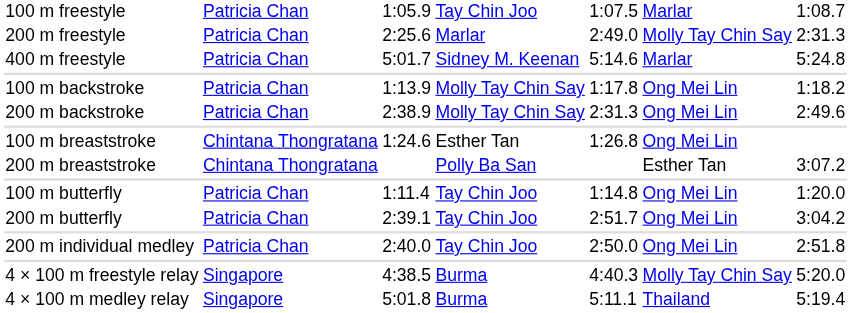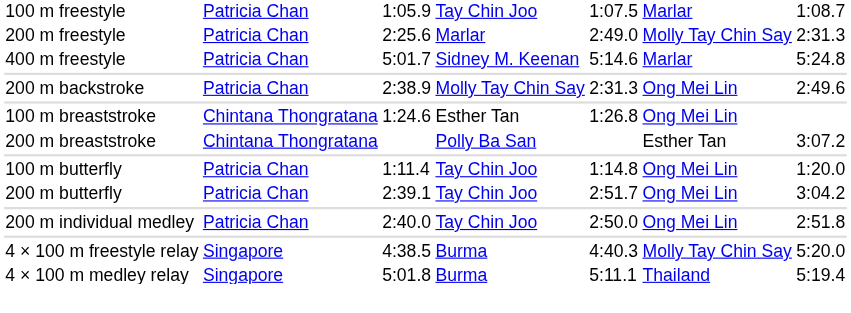 <table>
 <tr>
 <td>100 m freestyle</td>
 <td> <a href='#'>Patricia Chan</a></td>
 <td>1:05.9</td>
 <td> <a href='#'>Tay Chin Joo</a></td>
 <td>1:07.5</td>
 <td> <a href='#'>Marlar</a></td>
 <td>1:08.7</td>
 </tr>
 <tr>
 <td>200 m freestyle</td>
 <td> <a href='#'>Patricia Chan</a></td>
 <td>2:25.6</td>
 <td> <a href='#'>Marlar</a></td>
 <td>2:49.0</td>
 <td> <a href='#'>Molly Tay Chin Say</a></td>
 <td>2:31.3</td>
 </tr>
 <tr>
 <td>400 m freestyle</td>
 <td> <a href='#'>Patricia Chan</a></td>
 <td>5:01.7</td>
 <td> <a href='#'>Sidney M. Keenan</a></td>
 <td>5:14.6</td>
 <td> <a href='#'>Marlar</a></td>
 <td>5:24.8</td>
 </tr>
 <tr bgcolor=#DDDDDD>
 <td colspan=7></td>
-</tr>
-<tr>
-<td>100 m backstroke</td>
-<td> <a href='#'>Patricia Chan</a></td>
-<td>1:13.9</td>
-<td> <a href='#'>Molly Tay Chin Say</a></td>
-<td>1:17.8</td>
-<td> <a href='#'>Ong Mei Lin</a></td>
-<td>1:18.2</td>
 </tr>
 <tr>
 <td>200 m backstroke</td>
 <td> <a href='#'>Patricia Chan</a></td>
 <td>2:38.9</td>
 <td> <a href='#'>Molly Tay Chin Say</a></td>
 <td>2:31.3</td>
 <td> <a href='#'>Ong Mei Lin</a></td>
 <td>2:49.6</td>
 </tr>
 <tr bgcolor=#DDDDDD>
 <td colspan=7></td>
 </tr>
 <tr>
 <td>100 m breaststroke</td>
 <td> <a href='#'>Chintana Thongratana</a></td>
 <td>1:24.6</td>
 <td> Esther Tan</td>
 <td>1:26.8</td>
 <td> <a href='#'>Ong Mei Lin</a></td>
 <td></td>
 </tr>
 <tr>
 <td>200 m breaststroke</td>
 <td> <a href='#'>Chintana Thongratana</a></td>
 <td></td>
 <td> <a href='#'>Polly Ba San</a></td>
 <td></td>
 <td> Esther Tan</td>
 <td>3:07.2</td>
 </tr>
 <tr bgcolor=#DDDDDD>
 <td colspan=7></td>
 </tr>
 <tr>
 <td>100 m butterfly</td>
 <td> <a href='#'>Patricia Chan</a></td>
 <td>1:11.4</td>
 <td> <a href='#'>Tay Chin Joo</a></td>
 <td>1:14.8</td>
 <td> <a href='#'>Ong Mei Lin</a></td>
 <td>1:20.0</td>
 </tr>
 <tr>
 <td>200 m butterfly</td>
 <td> <a href='#'>Patricia Chan</a></td>
 <td>2:39.1</td>
 <td> <a href='#'>Tay Chin Joo</a></td>
 <td>2:51.7</td>
 <td> <a href='#'>Ong Mei Lin</a></td>
 <td>3:04.2</td>
 </tr>
 <tr bgcolor=#DDDDDD>
 <td colspan=7></td>
 </tr>
 <tr>
 <td>200 m individual medley</td>
 <td> <a href='#'>Patricia Chan</a></td>
 <td>2:40.0</td>
 <td> <a href='#'>Tay Chin Joo</a></td>
 <td>2:50.0</td>
 <td> <a href='#'>Ong Mei Lin</a></td>
 <td>2:51.8</td>
 </tr>
 <tr bgcolor=#DDDDDD>
 <td colspan=7></td>
 </tr>
 <tr>
 <td>4 × 100 m freestyle relay</td>
 <td> <a href='#'>Singapore</a></td>
 <td>4:38.5</td>
 <td> <a href='#'>Burma</a></td>
 <td>4:40.3</td>
 <td> <a href='#'>Molly Tay Chin Say</a></td>
 <td>5:20.0</td>
 </tr>
 <tr>
 <td>4 × 100 m medley relay</td>
 <td> <a href='#'>Singapore</a></td>
 <td>5:01.8</td>
 <td> <a href='#'>Burma</a></td>
 <td>5:11.1</td>
 <td> <a href='#'>Thailand</a></td>
 <td>5:19.4</td>
 </tr>
 </table>
